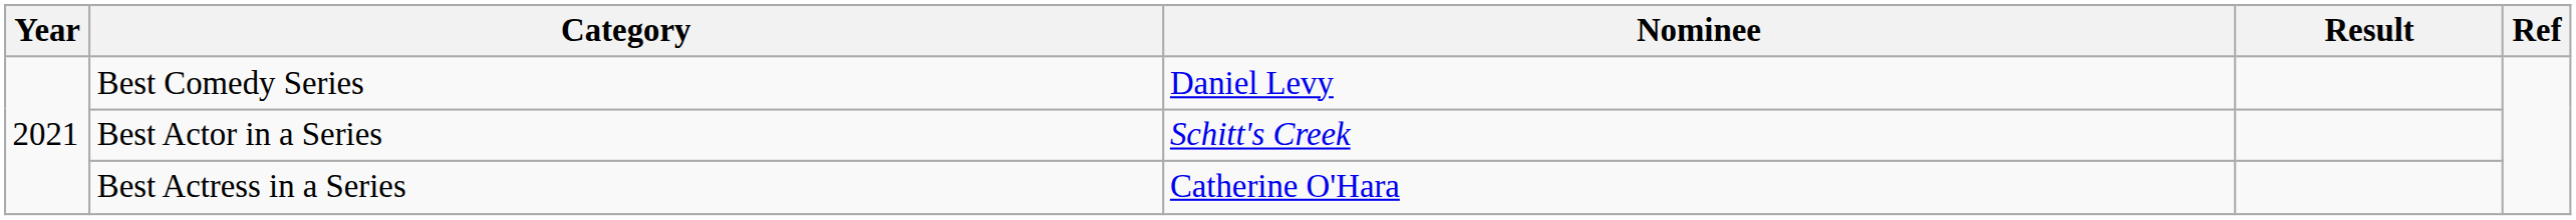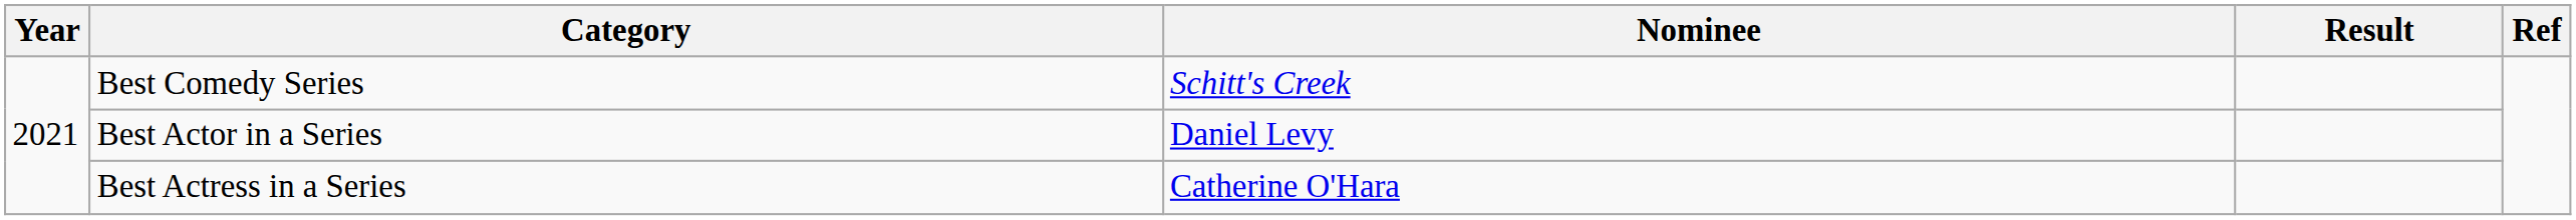 <table class="wikitable">
 <tr>
 <th width="3%">Year</th>
 <th width="40%">Category</th>
 <th width="40%">Nominee</th>
 <th width="10%">Result</th>
 <th width="2%">Ref</th>
 </tr>
 <tr>
 <td rowspan="3">2021</td>
 <td>Best Comedy Series</td>
-<td><a href='#'>Daniel Levy</a></td>
+<td><em><a href='#'>Schitt's Creek</a></em></td>
 <td></td>
 <td rowspan="3"></td>
 </tr>
 <tr>
 <td>Best Actor in a Series</td>
-<td><em><a href='#'>Schitt's Creek</a></em></td>
+<td><a href='#'>Daniel Levy</a></td>
 <td></td>
 </tr>
 <tr>
 <td>Best Actress in a Series</td>
 <td><a href='#'>Catherine O'Hara</a></td>
 <td></td>
 </tr>
 </table>
